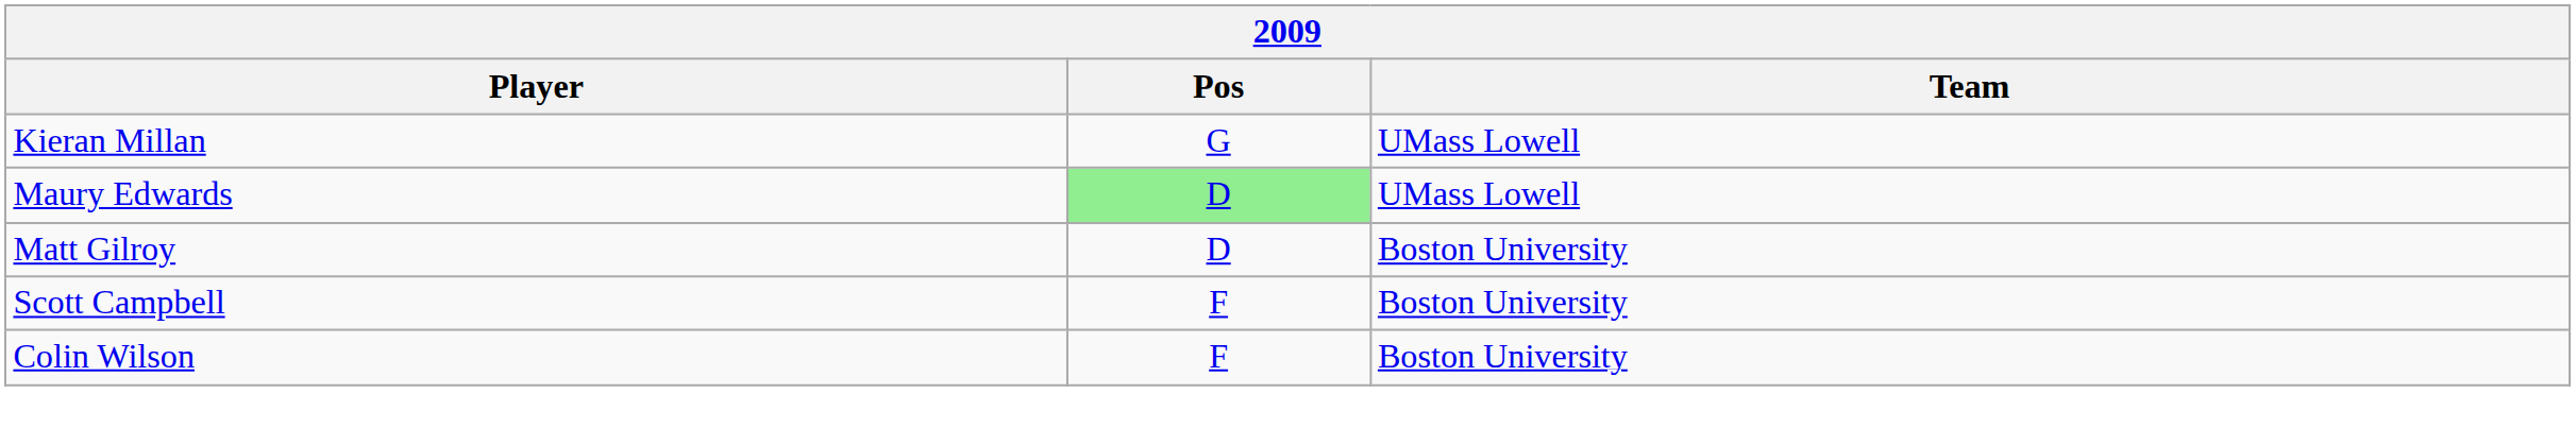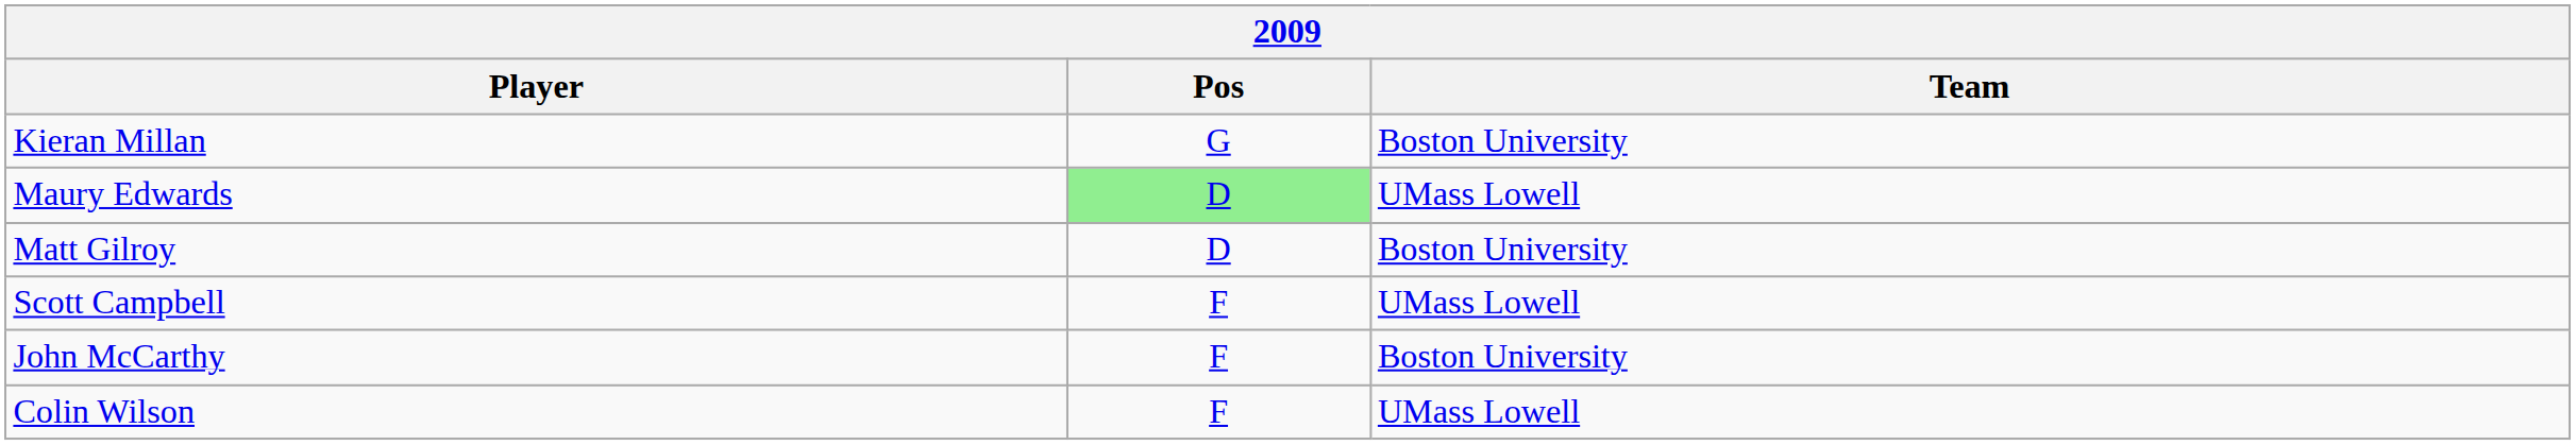 <table class="wikitable" width=95%>
 <tr>
 <th colspan=3><a href='#'>2009</a></th>
 </tr>
 <tr>
 <th>Player</th>
 <th>Pos</th>
 <th>Team</th>
 </tr>
 <tr>
 <td><a href='#'>Kieran Millan</a></td>
 <td align=center><a href='#'>G</a></td>
-<td><a href='#'>UMass Lowell</a></td>
+<td><a href='#'>Boston University</a></td>
 </tr>
 <tr>
 <td><a href='#'>Maury Edwards</a></td>
 <td align=center style="background: lightgreen;"><a href='#'>D</a></td>
 <td><a href='#'>UMass Lowell</a></td>
 </tr>
 <tr>
 <td><a href='#'>Matt Gilroy</a></td>
 <td align=center><a href='#'>D</a></td>
 <td><a href='#'>Boston University</a></td>
 </tr>
 <tr>
 <td><a href='#'>Scott Campbell</a></td>
 <td align=center><a href='#'>F</a></td>
+<td><a href='#'>UMass Lowell</a></td>
+</tr>
+<tr>
+<td><a href='#'>John McCarthy</a></td>
+<td align=center><a href='#'>F</a></td>
 <td><a href='#'>Boston University</a></td>
 </tr>
 <tr>
 <td><a href='#'>Colin Wilson</a></td>
 <td align=center><a href='#'>F</a></td>
-<td><a href='#'>Boston University</a></td>
+<td><a href='#'>UMass Lowell</a></td>
 </tr>
 </table>
